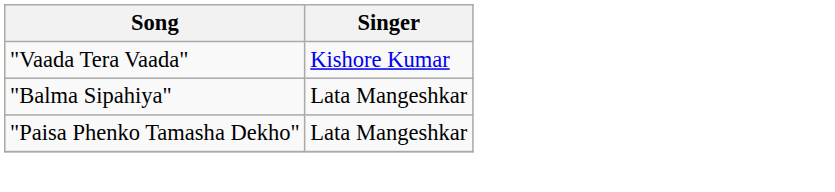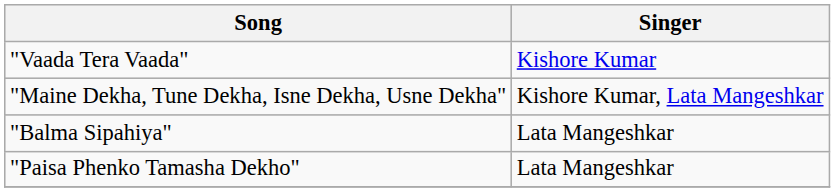 <table class="wikitable" style="font-size:92%;">
 <tr>
 <th>Song</th>
 <th>Singer</th>
 </tr>
 <tr>
 <td>"Vaada Tera Vaada"</td>
 <td><a href='#'>Kishore Kumar</a></td>
+</tr>
+<tr>
+<td>"Maine Dekha, Tune Dekha, Isne Dekha, Usne Dekha"</td>
+<td>Kishore Kumar, <a href='#'>Lata Mangeshkar</a></td>
 </tr>
 <tr>
 <td>"Balma Sipahiya"</td>
 <td>Lata Mangeshkar</td>
 </tr>
 <tr>
 <td>"Paisa Phenko Tamasha Dekho"</td>
 <td>Lata Mangeshkar</td>
 </tr>
 <tr>
 </tr>
 </table>
